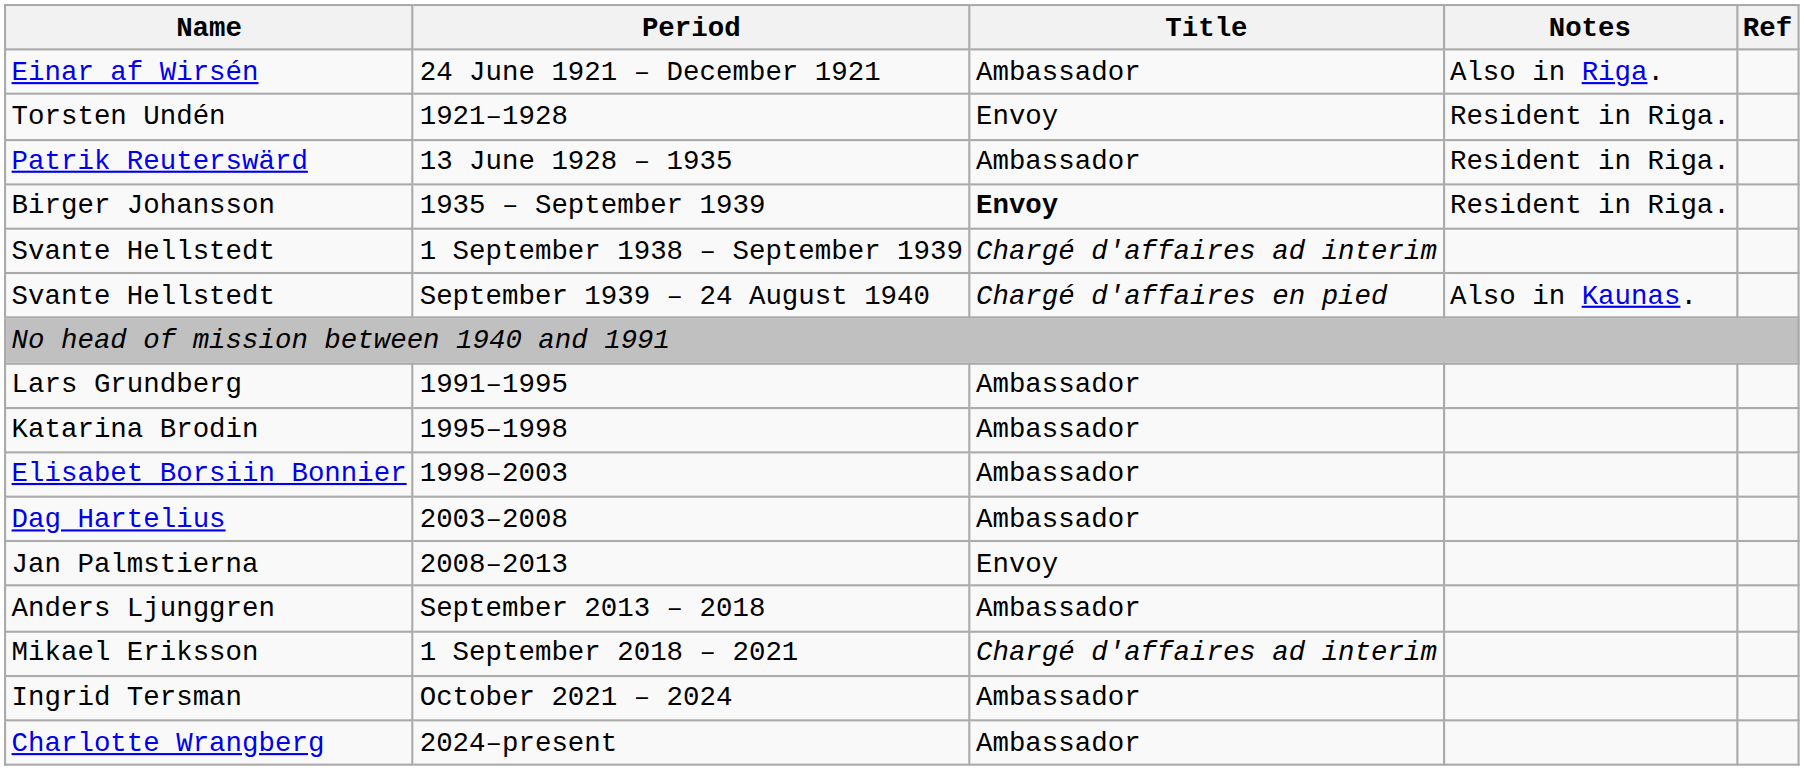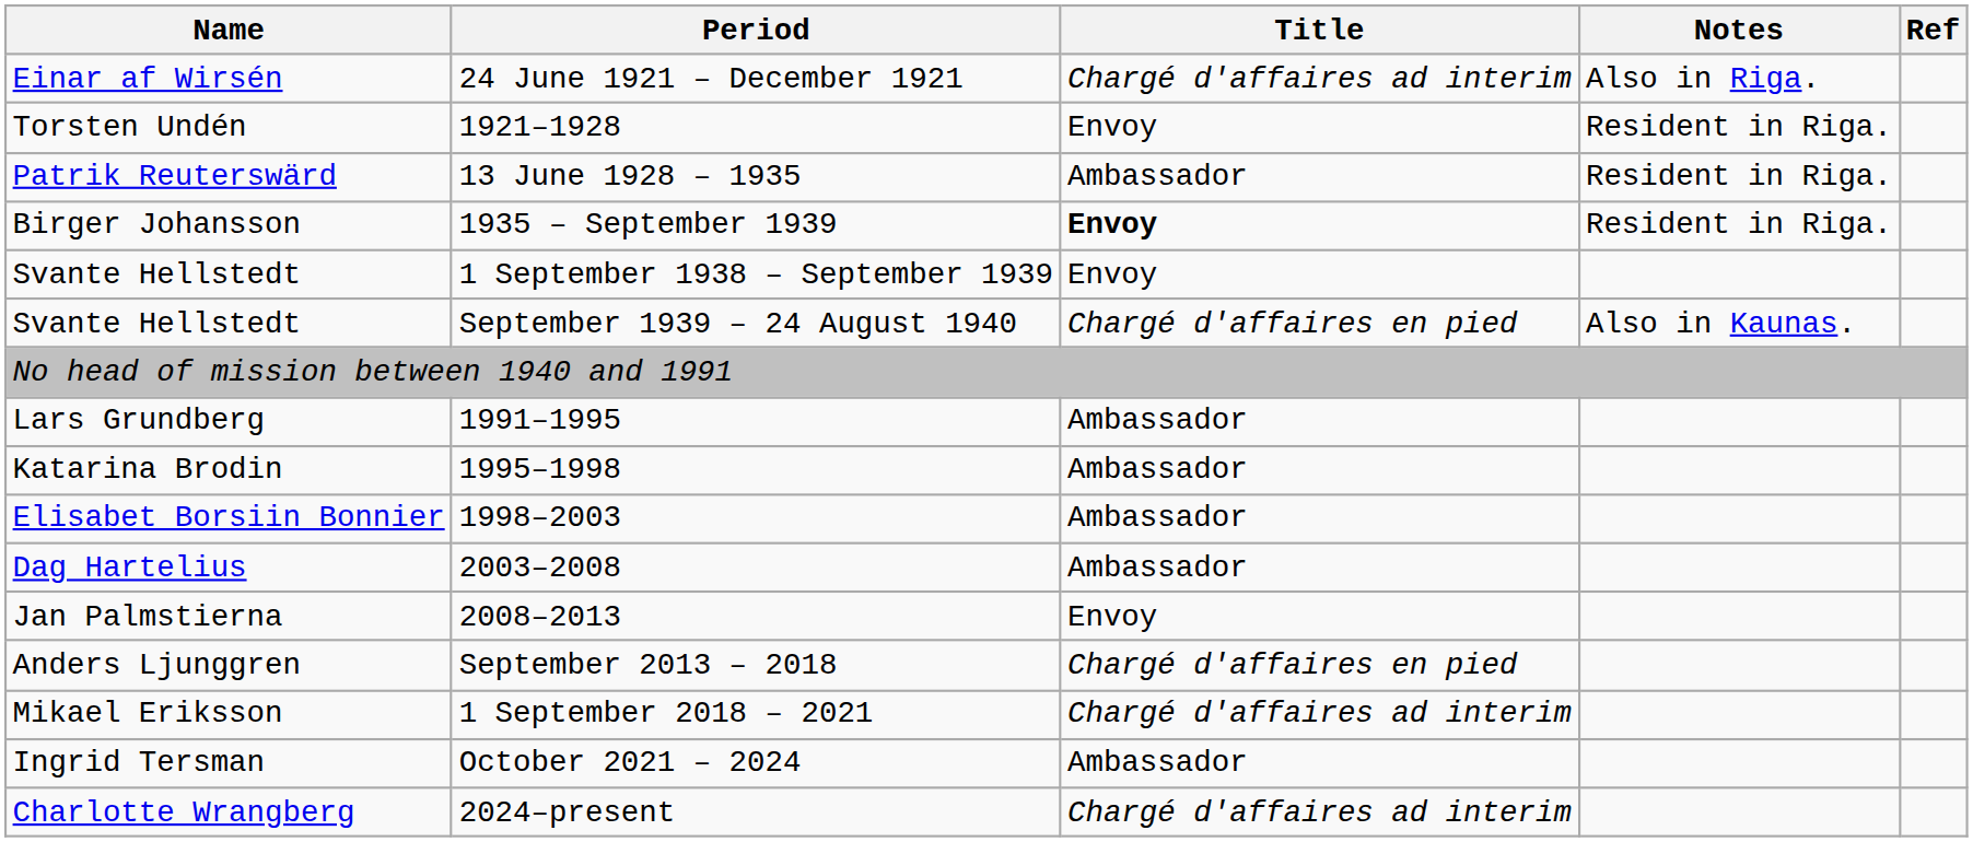 <table class="wikitable">
 <tr>
 <th>Name</th>
 <th>Period</th>
 <th>Title</th>
 <th>Notes</th>
 <th>Ref</th>
 </tr>
 <tr>
 <td><a href='#'>Einar af Wirsén</a></td>
 <td>24 June 1921 – December 1921</td>
-<td>Ambassador</td>
+<td><em>Chargé d'affaires ad interim</em></td>
 <td>Also in <a href='#'>Riga</a>.</td>
 <td></td>
 </tr>
 <tr>
 <td>Torsten Undén</td>
 <td>1921–1928</td>
 <td>Envoy</td>
 <td>Resident in Riga.</td>
 <td></td>
 </tr>
 <tr>
 <td><a href='#'>Patrik Reuterswärd</a></td>
 <td>13 June 1928 – 1935</td>
 <td>Ambassador</td>
 <td>Resident in Riga.</td>
 <td></td>
 </tr>
 <tr>
 <td>Birger Johansson</td>
 <td>1935 – September 1939</td>
 <td><strong>Envoy</strong></td>
 <td>Resident in Riga.</td>
 <td></td>
 </tr>
 <tr>
 <td>Svante Hellstedt</td>
 <td>1 September 1938 – September 1939</td>
-<td><em>Chargé d'affaires ad interim</em></td>
+<td>Envoy</td>
 <td></td>
 <td></td>
 </tr>
 <tr>
 <td>Svante Hellstedt</td>
 <td>September 1939 – 24 August 1940</td>
 <td><em>Chargé d'affaires en pied</em></td>
 <td>Also in <a href='#'>Kaunas</a>.</td>
 <td></td>
 </tr>
 <tr>
 <td colspan="5" style="background: silver;"><em>No head of mission between 1940 and 1991</em></td>
 </tr>
 <tr>
 <td>Lars Grundberg</td>
 <td>1991–1995</td>
 <td>Ambassador</td>
 <td></td>
 <td></td>
 </tr>
 <tr>
 <td>Katarina Brodin</td>
 <td>1995–1998</td>
 <td>Ambassador</td>
 <td></td>
 <td></td>
 </tr>
 <tr>
 <td><a href='#'>Elisabet Borsiin Bonnier</a></td>
 <td>1998–2003</td>
 <td>Ambassador</td>
 <td></td>
 <td></td>
 </tr>
 <tr>
 <td><a href='#'>Dag Hartelius</a></td>
 <td>2003–2008</td>
 <td>Ambassador</td>
 <td></td>
 <td></td>
 </tr>
 <tr>
 <td>Jan Palmstierna</td>
 <td>2008–2013</td>
 <td>Envoy</td>
 <td></td>
 <td></td>
 </tr>
 <tr>
 <td>Anders Ljunggren</td>
 <td>September 2013 – 2018</td>
-<td>Ambassador</td>
+<td><em>Chargé d'affaires en pied</em></td>
 <td></td>
 <td></td>
 </tr>
 <tr>
 <td>Mikael Eriksson</td>
 <td>1 September 2018 – 2021</td>
 <td><em>Chargé d'affaires ad interim</em></td>
 <td></td>
 <td></td>
 </tr>
 <tr>
 <td>Ingrid Tersman</td>
 <td>October 2021 – 2024</td>
 <td>Ambassador</td>
 <td></td>
 <td></td>
 </tr>
 <tr>
 <td><a href='#'>Charlotte Wrangberg</a></td>
 <td>2024–present</td>
-<td>Ambassador</td>
+<td><em>Chargé d'affaires ad interim</em></td>
 <td></td>
 <td></td>
 </tr>
 </table>
